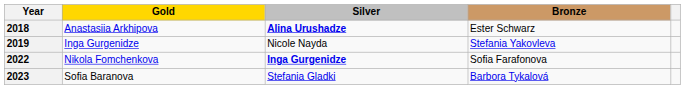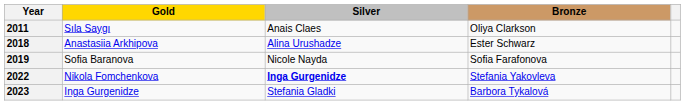 <table class="wikitable unsortable" style="text-align:left; width:85%">
 <tr>
 <th scope="col" style="text-align:center">Year</th>
 <td scope="col" style="text-align:center; width:30%; background:gold"><strong>Gold</strong></td>
 <td scope="col" style="text-align:center; width:30%; background:silver"><strong>Silver</strong></td>
 <td scope="col" style="text-align:center; width:30%; background:#c96"><strong>Bronze</strong></td>
 <th scope="col" style="text-align:center"></th>
 </tr>
 <tr>
+<th scope="row" style="text-align:left">2011</th>
+<td> <a href='#'>Sıla Saygı</a></td>
+<td> Anais Claes</td>
+<td> Oliya Clarkson</td>
+<td></td>
+</tr>
+<tr>
 <th scope="row" style="text-align:left">2018</th>
 <td> <a href='#'>Anastasiia Arkhipova</a></td>
-<td><strong> <a href='#'>Alina Urushadze</a></strong></td>
+<td> <a href='#'>Alina Urushadze</a></td>
 <td> Ester Schwarz</td>
 <td></td>
 </tr>
 <tr>
 <th scope="row" style="text-align:left">2019</th>
-<td> <a href='#'>Inga Gurgenidze</a></td>
+<td> Sofia Baranova</td>
 <td> Nicole Nayda</td>
-<td> <a href='#'>Stefania Yakovleva</a></td>
+<td> Sofia Farafonova</td>
 <td></td>
 </tr>
 <tr>
 <th scope="row" style="text-align:left">2022</th>
 <td> <a href='#'>Nikola Fomchenkova</a></td>
 <td><strong> <a href='#'>Inga Gurgenidze</a></strong></td>
-<td> Sofia Farafonova</td>
+<td> <a href='#'>Stefania Yakovleva</a></td>
 <td></td>
 </tr>
 <tr>
 <th scope="row" style="text-align:left">2023</th>
-<td> Sofia Baranova</td>
+<td> <a href='#'>Inga Gurgenidze</a></td>
 <td> <a href='#'>Stefania Gladki</a></td>
 <td> <a href='#'>Barbora Tykalová</a></td>
 <td></td>
 </tr>
 </table>
